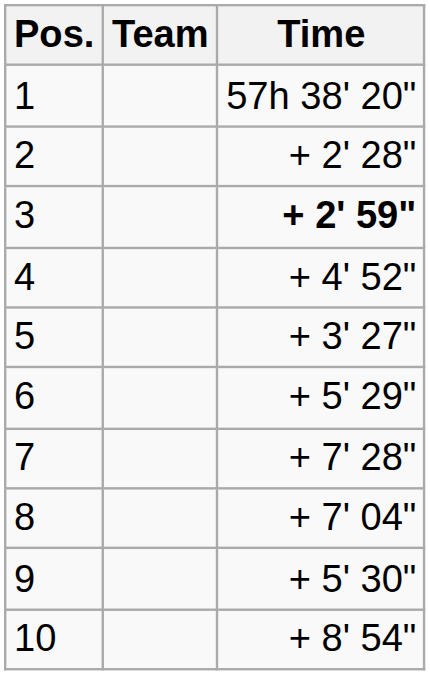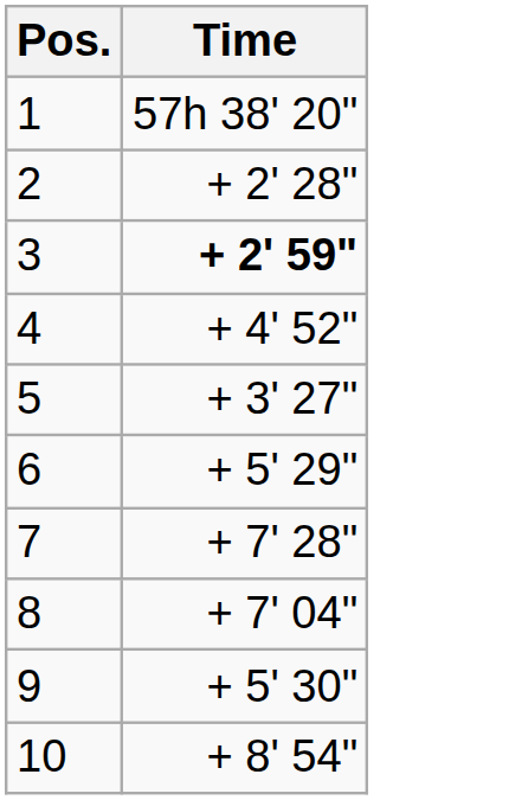 <table class="wikitable">
 <tr>
 <th>Pos.</th>
-<th>Team</th>
 <th>Time</th>
 </tr>
 <tr>
 <td>1</td>
-<td></td>
 <td align=right>57h 38' 20"</td>
 </tr>
 <tr>
 <td>2</td>
-<td></td>
 <td align=right>+ 2' 28"</td>
 </tr>
 <tr>
 <td>3</td>
-<td></td>
 <td align=right><strong>+ 2' 59"</strong></td>
 </tr>
 <tr>
 <td>4</td>
-<td></td>
 <td align=right>+ 4' 52"</td>
 </tr>
 <tr>
 <td>5</td>
-<td></td>
 <td align=right>+ 3' 27"</td>
 </tr>
 <tr>
 <td>6</td>
-<td></td>
 <td align=right>+ 5' 29"</td>
 </tr>
 <tr>
 <td>7</td>
-<td></td>
 <td align=right>+ 7' 28"</td>
 </tr>
 <tr>
 <td>8</td>
-<td></td>
 <td align=right>+ 7' 04"</td>
 </tr>
 <tr>
 <td>9</td>
-<td></td>
 <td align=right>+ 5' 30"</td>
 </tr>
 <tr>
 <td>10</td>
-<td></td>
 <td align=right>+ 8' 54"</td>
 </tr>
 </table>
